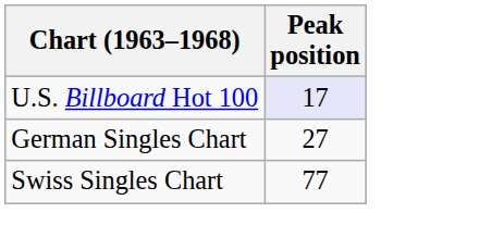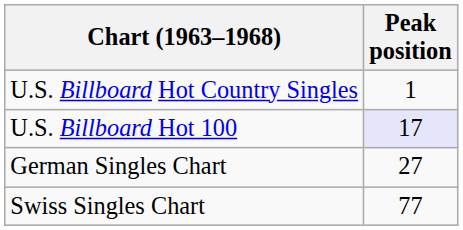 <table class="wikitable sortable">
 <tr>
 <th>Chart (1963–1968)</th>
 <th>Peak<br>position</th>
+</tr>
+<tr>
+<td>U.S. <em><a href='#'>Billboard</a></em> <a href='#'>Hot Country Singles</a></td>
+<td style="text-align:center;">1</td>
 </tr>
 <tr>
 <td>U.S. <a href='#'><em>Billboard</em> Hot 100</a></td>
 <td style="background: lavender; text-align:center;">17</td>
 </tr>
 <tr>
 <td>German Singles Chart</td>
 <td style="text-align:center;">27</td>
 </tr>
 <tr>
 <td>Swiss Singles Chart</td>
 <td style="text-align:center;">77</td>
 </tr>
 </table>
